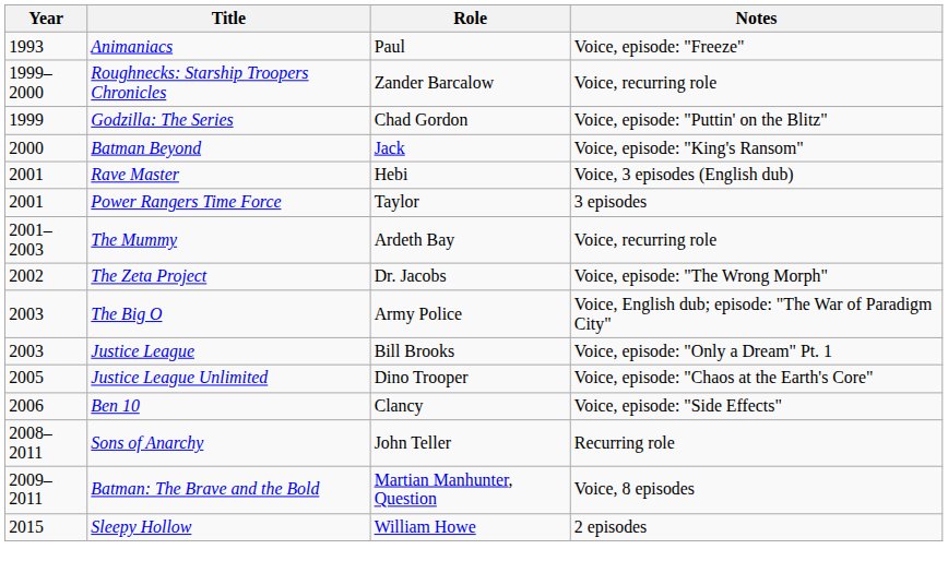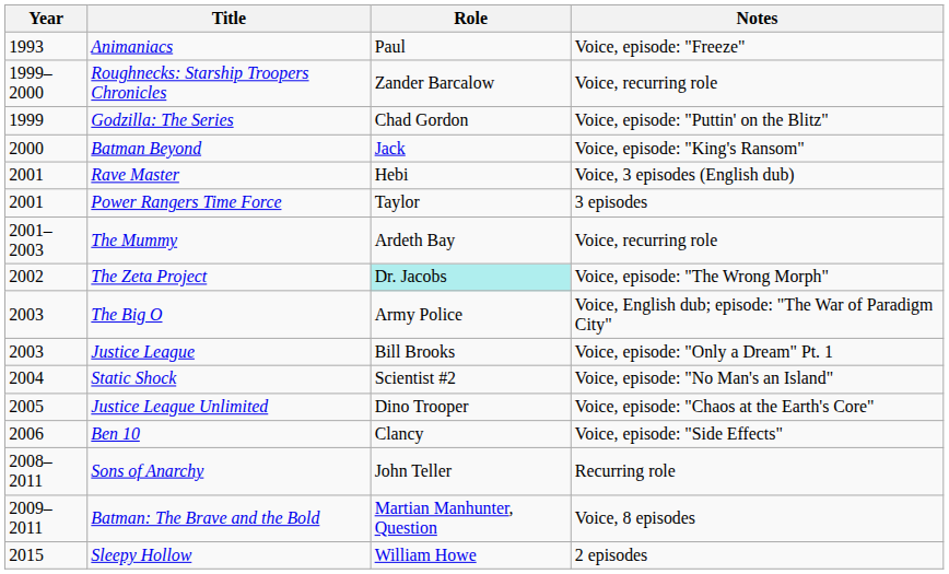 <table class="wikitable sortable">
 <tr>
 <th>Year</th>
 <th>Title</th>
 <th>Role</th>
 <th>Notes</th>
 </tr>
 <tr>
 <td>1993</td>
 <td><em><a href='#'>Animaniacs</a></em></td>
 <td>Paul</td>
 <td>Voice, episode: "Freeze"</td>
 </tr>
 <tr>
 <td>1999–2000</td>
 <td><em><a href='#'>Roughnecks: Starship Troopers Chronicles</a></em></td>
 <td>Zander Barcalow</td>
 <td>Voice, recurring role</td>
 </tr>
 <tr>
 <td>1999</td>
 <td><em><a href='#'>Godzilla: The Series</a></em></td>
 <td>Chad Gordon</td>
 <td>Voice, episode: "Puttin' on the Blitz"</td>
 </tr>
 <tr>
 <td>2000</td>
 <td><em><a href='#'>Batman Beyond</a></em></td>
 <td><a href='#'>Jack</a></td>
 <td>Voice, episode: "King's Ransom"</td>
 </tr>
 <tr>
 <td>2001</td>
 <td><em><a href='#'>Rave Master</a></em></td>
 <td>Hebi</td>
 <td>Voice, 3 episodes (English dub)</td>
 </tr>
 <tr>
 <td>2001</td>
 <td><em><a href='#'>Power Rangers Time Force</a></em></td>
 <td>Taylor</td>
 <td>3 episodes</td>
 </tr>
 <tr>
 <td>2001–2003</td>
 <td><em><a href='#'>The Mummy</a></em></td>
 <td>Ardeth Bay</td>
 <td>Voice, recurring role</td>
 </tr>
 <tr>
 <td>2002</td>
 <td><em><a href='#'>The Zeta Project</a></em></td>
-<td>Dr. Jacobs</td>
+<td style="background: paleturquoise;">Dr. Jacobs</td>
 <td>Voice, episode: "The Wrong Morph"</td>
 </tr>
 <tr>
 <td>2003</td>
 <td><em><a href='#'>The Big O</a></em></td>
 <td>Army Police</td>
 <td>Voice, English dub; episode: "The War of Paradigm City"</td>
 </tr>
 <tr>
 <td>2003</td>
 <td><em><a href='#'>Justice League</a></em></td>
 <td>Bill Brooks</td>
 <td>Voice, episode: "Only a Dream" Pt. 1</td>
+</tr>
+<tr>
+<td>2004</td>
+<td><em><a href='#'>Static Shock</a></em></td>
+<td>Scientist #2</td>
+<td>Voice, episode: "No Man's an Island"</td>
 </tr>
 <tr>
 <td>2005</td>
 <td><em><a href='#'>Justice League Unlimited</a></em></td>
 <td>Dino Trooper</td>
 <td>Voice, episode: "Chaos at the Earth's Core"</td>
 </tr>
 <tr>
 <td>2006</td>
 <td><em><a href='#'>Ben 10</a></em></td>
 <td>Clancy</td>
 <td>Voice, episode: "Side Effects"</td>
 </tr>
 <tr>
 <td>2008–2011</td>
 <td><em><a href='#'>Sons of Anarchy</a></em></td>
 <td>John Teller</td>
 <td>Recurring role</td>
 </tr>
 <tr>
 <td>2009–2011</td>
 <td><em><a href='#'>Batman: The Brave and the Bold</a></em></td>
 <td><a href='#'>Martian Manhunter</a>, <a href='#'>Question</a></td>
 <td>Voice, 8 episodes</td>
 </tr>
 <tr>
 <td>2015</td>
 <td><em><a href='#'>Sleepy Hollow</a></em></td>
 <td><a href='#'>William Howe</a></td>
 <td>2 episodes</td>
 </tr>
 </table>
